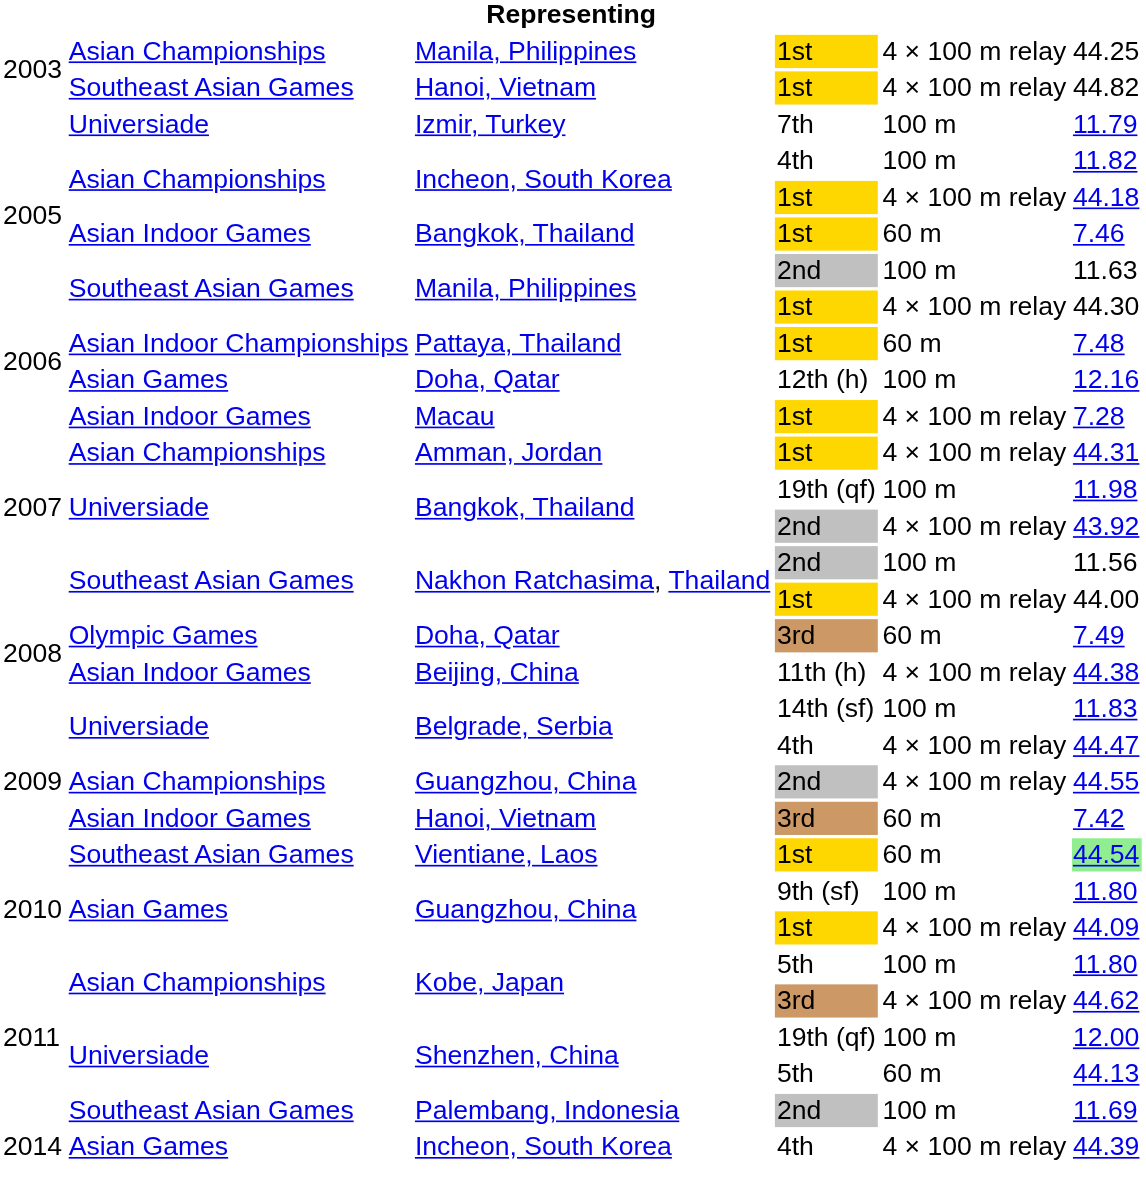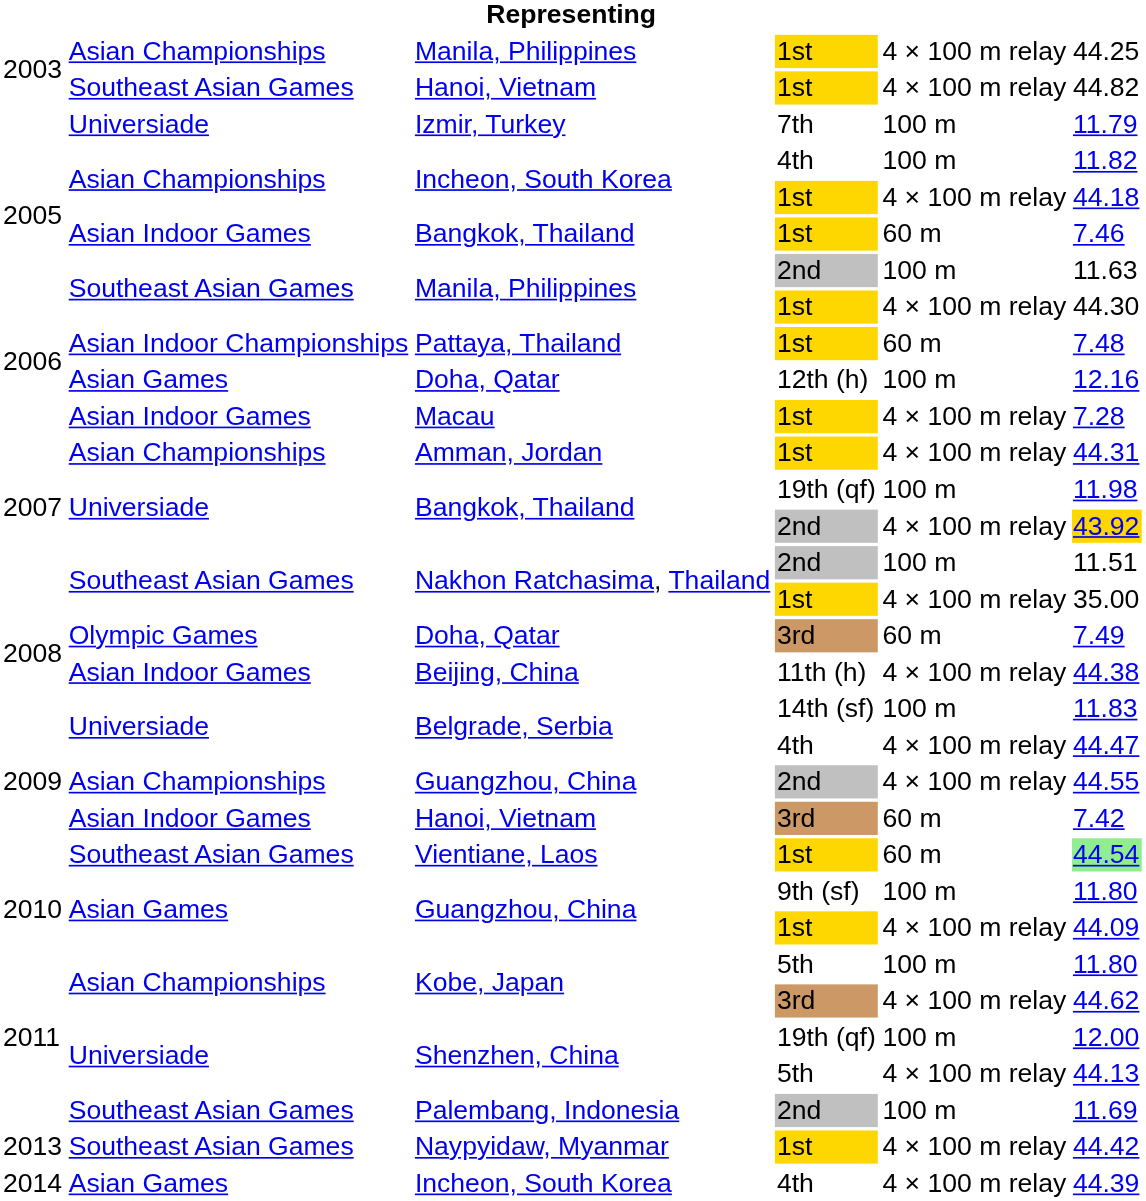 <table>
 <tr>
 <th colspan="6">Representing </th>
 </tr>
 <tr>
 <td rowspan=2>2003</td>
 <td><a href='#'>Asian Championships</a></td>
 <td><a href='#'>Manila, Philippines</a></td>
 <td bgcolor="gold">1st</td>
 <td>4 × 100 m relay</td>
 <td>44.25</td>
 </tr>
 <tr>
 <td><a href='#'>Southeast Asian Games</a></td>
 <td><a href='#'>Hanoi, Vietnam</a></td>
 <td bgcolor="gold">1st</td>
 <td>4 × 100 m relay</td>
 <td>44.82</td>
 </tr>
 <tr>
 <td rowspan=6>2005</td>
 <td><a href='#'>Universiade</a></td>
 <td><a href='#'>Izmir, Turkey</a></td>
 <td>7th</td>
 <td>100 m</td>
 <td><a href='#'>11.79</a></td>
 </tr>
 <tr>
 <td rowspan=2><a href='#'>Asian Championships</a></td>
 <td rowspan=2><a href='#'>Incheon, South Korea</a></td>
 <td>4th</td>
 <td>100 m</td>
 <td><a href='#'>11.82</a></td>
 </tr>
 <tr>
 <td bgcolor=gold>1st</td>
 <td>4 × 100 m relay</td>
 <td><a href='#'>44.18</a></td>
 </tr>
 <tr>
 <td><a href='#'>Asian Indoor Games</a></td>
 <td><a href='#'>Bangkok, Thailand</a></td>
 <td bgcolor="gold">1st</td>
 <td>60 m</td>
 <td><a href='#'>7.46</a></td>
 </tr>
 <tr>
 <td rowspan=2><a href='#'>Southeast Asian Games</a></td>
 <td rowspan=2><a href='#'>Manila, Philippines</a></td>
 <td bgcolor="silver">2nd</td>
 <td>100 m</td>
 <td>11.63</td>
 </tr>
 <tr>
 <td bgcolor="gold">1st</td>
 <td>4 × 100 m relay</td>
 <td>44.30</td>
 </tr>
 <tr>
 <td rowspan=2>2006</td>
 <td><a href='#'>Asian Indoor Championships</a></td>
 <td><a href='#'>Pattaya, Thailand</a></td>
 <td bgcolor="gold">1st</td>
 <td>60 m</td>
 <td><a href='#'>7.48</a></td>
 </tr>
 <tr>
 <td><a href='#'>Asian Games</a></td>
 <td><a href='#'>Doha, Qatar</a></td>
 <td>12th (h)</td>
 <td>100 m</td>
 <td><a href='#'>12.16</a></td>
 </tr>
 <tr>
 <td rowspan=6>2007</td>
 <td><a href='#'>Asian Indoor Games</a></td>
 <td><a href='#'>Macau</a></td>
 <td bgcolor="gold">1st</td>
 <td>4 × 100 m relay</td>
 <td><a href='#'>7.28</a></td>
 </tr>
 <tr>
 <td><a href='#'>Asian Championships</a></td>
 <td><a href='#'>Amman, Jordan</a></td>
 <td bgcolor="gold">1st</td>
 <td>4 × 100 m relay</td>
 <td><a href='#'>44.31</a></td>
 </tr>
 <tr>
 <td rowspan=2><a href='#'>Universiade</a></td>
 <td rowspan=2><a href='#'>Bangkok, Thailand</a></td>
 <td>19th (qf)</td>
 <td>100 m</td>
 <td><a href='#'>11.98</a></td>
 </tr>
 <tr>
 <td bgcolor="silver">2nd</td>
 <td>4 × 100 m relay</td>
-<td><a href='#'>43.92</a></td>
+<td style="background: gold;"><a href='#'>43.92</a></td>
 </tr>
 <tr>
 <td rowspan=2><a href='#'>Southeast Asian Games</a></td>
 <td rowspan=2><a href='#'>Nakhon Ratchasima</a>, <a href='#'>Thailand</a></td>
 <td bgcolor="silver">2nd</td>
 <td>100 m</td>
-<td>11.56</td>
+<td>11.51</td>
 </tr>
 <tr>
 <td bgcolor="gold">1st</td>
 <td>4 × 100 m relay</td>
-<td>44.00</td>
+<td>35.00</td>
 </tr>
 <tr>
 <td rowspan=2>2008</td>
 <td><a href='#'>Olympic Games</a></td>
 <td><a href='#'>Doha, Qatar</a></td>
 <td bgcolor="cc9966">3rd</td>
 <td>60 m</td>
 <td><a href='#'>7.49</a></td>
 </tr>
 <tr>
 <td><a href='#'>Asian Indoor Games</a></td>
 <td><a href='#'>Beijing, China</a></td>
 <td>11th (h)</td>
 <td>4 × 100 m relay</td>
 <td><a href='#'>44.38</a></td>
 </tr>
 <tr>
 <td rowspan=5>2009</td>
 <td rowspan=2><a href='#'>Universiade</a></td>
 <td rowspan=2><a href='#'>Belgrade, Serbia</a></td>
 <td>14th (sf)</td>
 <td>100 m</td>
 <td><a href='#'>11.83</a></td>
 </tr>
 <tr>
 <td>4th</td>
 <td>4 × 100 m relay</td>
 <td><a href='#'>44.47</a></td>
 </tr>
 <tr>
 <td><a href='#'>Asian Championships</a></td>
 <td><a href='#'>Guangzhou, China</a></td>
 <td bgcolor="silver">2nd</td>
 <td>4 × 100 m relay</td>
 <td><a href='#'>44.55</a></td>
 </tr>
 <tr>
 <td><a href='#'>Asian Indoor Games</a></td>
 <td><a href='#'>Hanoi, Vietnam</a></td>
 <td bgcolor="cc9966">3rd</td>
 <td>60 m</td>
 <td><a href='#'>7.42</a></td>
 </tr>
 <tr>
 <td><a href='#'>Southeast Asian Games</a></td>
 <td><a href='#'>Vientiane, Laos</a></td>
 <td bgcolor="gold">1st</td>
 <td>60 m</td>
 <td style="background: lightgreen;"><a href='#'>44.54</a></td>
 </tr>
 <tr>
 <td rowspan=2>2010</td>
 <td rowspan=2><a href='#'>Asian Games</a></td>
 <td rowspan=2><a href='#'>Guangzhou, China</a></td>
 <td>9th (sf)</td>
 <td>100 m</td>
 <td><a href='#'>11.80</a></td>
 </tr>
 <tr>
 <td bgcolor="gold">1st</td>
 <td>4 × 100 m relay</td>
 <td><a href='#'>44.09</a></td>
 </tr>
 <tr>
 <td rowspan=5>2011</td>
 <td rowspan=2><a href='#'>Asian Championships</a></td>
 <td rowspan=2><a href='#'>Kobe, Japan</a></td>
 <td>5th</td>
 <td>100 m</td>
 <td><a href='#'>11.80</a></td>
 </tr>
 <tr>
 <td bgcolor=cc9966>3rd</td>
 <td>4 × 100 m relay</td>
 <td><a href='#'>44.62</a></td>
 </tr>
 <tr>
 <td rowspan=2><a href='#'>Universiade</a></td>
 <td rowspan=2><a href='#'>Shenzhen, China</a></td>
 <td>19th (qf)</td>
 <td>100 m</td>
 <td><a href='#'>12.00</a></td>
 </tr>
 <tr>
 <td>5th</td>
-<td>60 m</td>
+<td>4 × 100 m relay</td>
 <td><a href='#'>44.13</a></td>
 </tr>
 <tr>
 <td><a href='#'>Southeast Asian Games</a></td>
 <td><a href='#'>Palembang, Indonesia</a></td>
 <td bgcolor="silver">2nd</td>
 <td>100 m</td>
 <td><a href='#'>11.69</a></td>
 </tr>
 <tr>
+<td>2013</td>
+<td><a href='#'>Southeast Asian Games</a></td>
+<td><a href='#'>Naypyidaw, Myanmar</a></td>
+<td bgcolor=gold>1st</td>
+<td>4 × 100 m relay</td>
+<td><a href='#'>44.42</a></td>
+</tr>
+<tr>
 <td>2014</td>
 <td><a href='#'>Asian Games</a></td>
 <td><a href='#'>Incheon, South Korea</a></td>
 <td>4th</td>
 <td>4 × 100 m relay</td>
 <td><a href='#'>44.39</a></td>
 </tr>
 </table>
